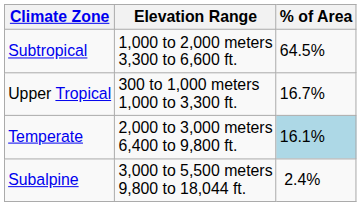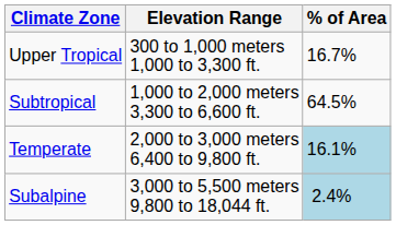 <table class="wikitable">
 <tr>
 <th><a href='#'>Climate Zone</a></th>
 <th>Elevation Range</th>
 <th>% of Area</th>
 </tr>
 <tr>
+<td>Upper <a href='#'>Tropical</a></td>
+<td>300 to 1,000 meters<br>1,000 to 3,300 ft.</td>
+<td>16.7%</td>
+</tr>
+<tr>
 <td><a href='#'>Subtropical</a></td>
 <td>1,000 to 2,000 meters<br>3,300 to 6,600 ft.</td>
 <td>64.5%</td>
-</tr>
-<tr>
-<td>Upper <a href='#'>Tropical</a></td>
-<td>300 to 1,000 meters<br>1,000 to 3,300 ft.</td>
-<td>16.7%</td>
 </tr>
 <tr>
 <td><a href='#'>Temperate</a></td>
 <td>2,000 to 3,000 meters<br>6,400 to 9,800 ft.</td>
 <td style="background: lightblue;">16.1%</td>
 </tr>
 <tr>
 <td><a href='#'>Subalpine</a></td>
 <td>3,000 to 5,500 meters<br>9,800 to 18,044 ft.</td>
-<td> 2.4%</td>
+<td style="background: lightblue;"> 2.4%</td>
 </tr>
 </table>
